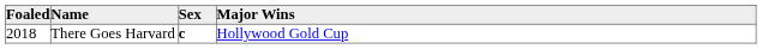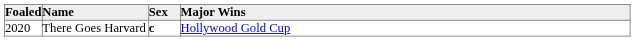 <table border="1" cellpadding="0" style="border-collapse: collapse; font-size:90%">
 <tr bgcolor="#eeeeee">
 <td width="35px"><strong>Foaled</strong></td>
 <td width="120px"><strong>Name</strong></td>
 <td width="35px"><strong>Sex</strong></td>
 <td width="510px"><strong>Major Wins</strong></td>
 </tr>
 <tr>
-<td>2018</td>
+<td>2020</td>
 <td>There Goes Harvard</td>
 <td><strong>c</strong></td>
 <td><a href='#'>Hollywood Gold Cup</a></td>
 </tr>
 </table>
